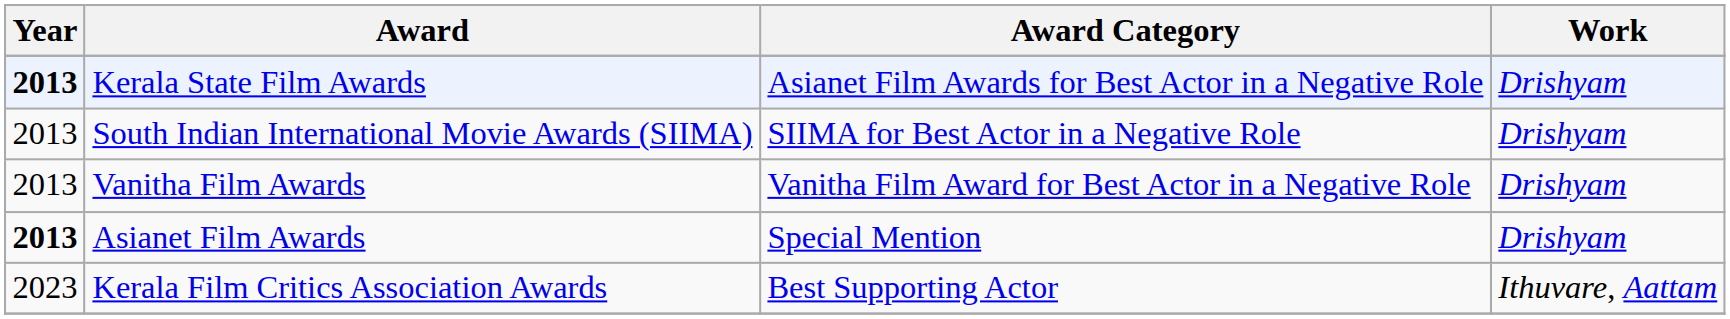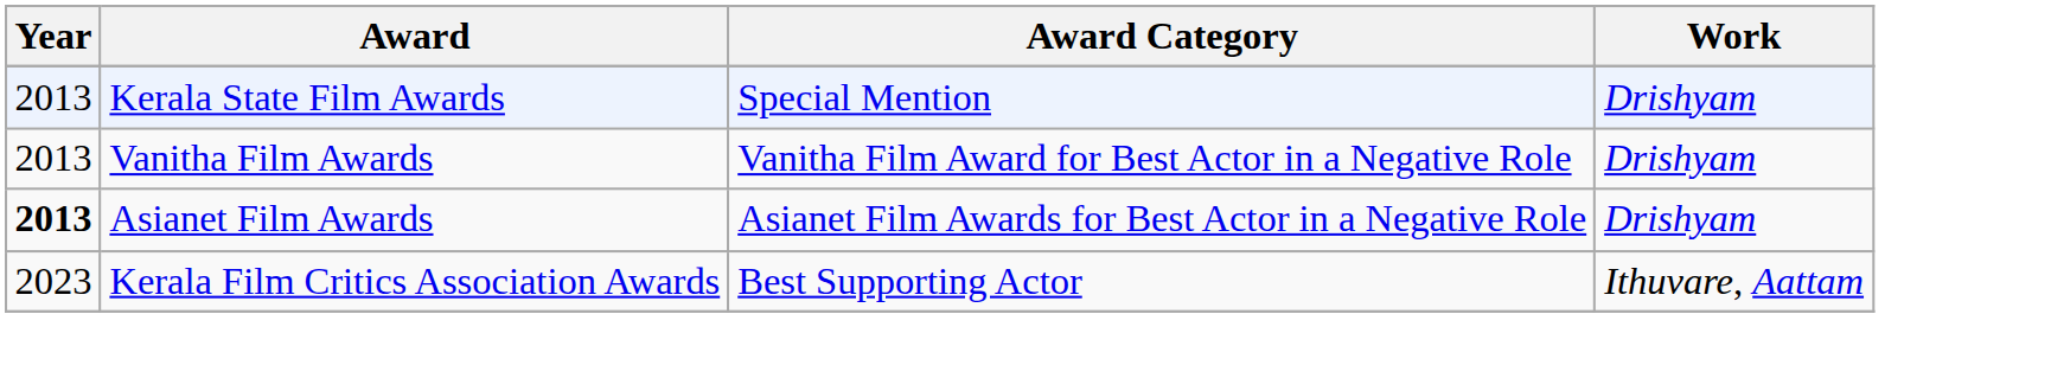 <table class="wikitable">
 <tr>
 <th>Year</th>
 <th>Award</th>
 <th>Award Category</th>
 <th>Work</th>
 </tr>
 <tr>
 </tr>
 <tr bgcolor=#edf3fe>
-<td><strong>2013</strong></td>
+<td>2013</td>
 <td><a href='#'>Kerala State Film Awards</a></td>
-<td><a href='#'>Asianet Film Awards for Best Actor in a Negative Role</a></td>
-<td><em><a href='#'>Drishyam</a></em></td>
-</tr>
-<tr>
-<td>2013</td>
-<td><a href='#'>South Indian International Movie Awards (SIIMA)</a></td>
-<td><a href='#'>SIIMA for Best Actor in a Negative Role</a></td>
+<td><a href='#'>Special Mention</a></td>
 <td><em><a href='#'>Drishyam</a></em></td>
 </tr>
 <tr>
 <td>2013</td>
 <td><a href='#'>Vanitha Film Awards</a></td>
 <td><a href='#'>Vanitha Film Award for Best Actor in a Negative Role</a></td>
 <td><em><a href='#'>Drishyam</a></em></td>
 </tr>
 <tr>
 <td><strong>2013</strong></td>
 <td><a href='#'>Asianet Film Awards</a></td>
-<td><a href='#'>Special Mention</a></td>
+<td><a href='#'>Asianet Film Awards for Best Actor in a Negative Role</a></td>
 <td><em><a href='#'>Drishyam</a></em></td>
 </tr>
 <tr>
 <td>2023</td>
 <td><a href='#'>Kerala Film Critics Association Awards</a></td>
 <td><a href='#'>Best Supporting Actor</a></td>
 <td><em>Ithuvare</em>, <em><a href='#'>Aattam</a></em></td>
 </tr>
 <tr>
 </tr>
 </table>
